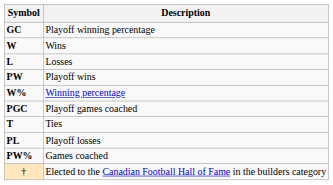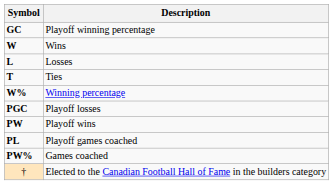 <table class="wikitable" style="width:auto; text-align:left; border-collapse:collapse;">
 <tr>
 <th style="text-align:center; padding:5px;">Symbol</th>
 <th style="padding:5px;">Description</th>
 </tr>
 <tr>
 <td><strong>GC</strong></td>
 <td>Playoff winning percentage</td>
 </tr>
 <tr>
 <td><strong>W</strong></td>
 <td>Wins</td>
 </tr>
 <tr>
 <td><strong>L</strong></td>
 <td>Losses</td>
 </tr>
 <tr>
-<td><strong>PW</strong></td>
-<td>Playoff wins</td>
+<td><strong>T</strong></td>
+<td>Ties</td>
 </tr>
 <tr>
 <td><strong>W%</strong></td>
 <td><a href='#'>Winning percentage</a></td>
 </tr>
 <tr>
 <td><strong>PGC</strong></td>
-<td>Playoff games coached</td>
+<td>Playoff losses</td>
 </tr>
 <tr>
-<td><strong>T</strong></td>
-<td>Ties</td>
+<td><strong>PW</strong></td>
+<td>Playoff wins</td>
 </tr>
 <tr>
 <td><strong>PL</strong></td>
-<td>Playoff losses</td>
+<td>Playoff games coached</td>
 </tr>
 <tr>
 <td><strong>PW%</strong></td>
 <td>Games coached</td>
 </tr>
 <tr>
 <td style="background-color:#FFE6BD; text-align:center;">†</td>
 <td>Elected to the <a href='#'>Canadian Football Hall of Fame</a> in the builders category</td>
 </tr>
 </table>
